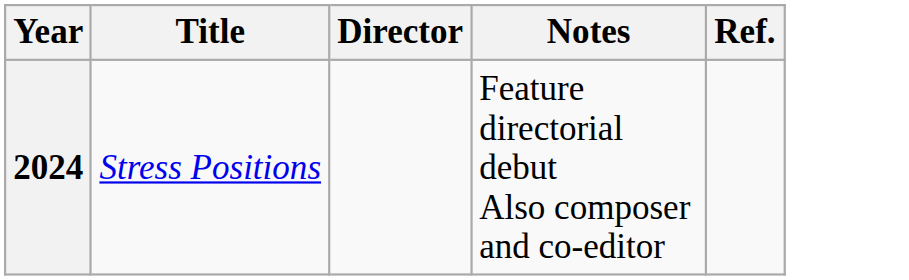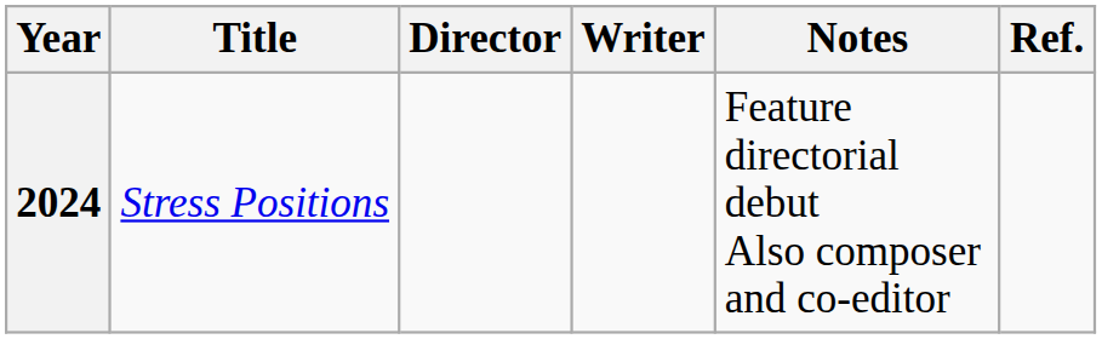 <table class="wikitable">
 <tr>
 <th>Year</th>
 <th>Title</th>
 <th>Director</th>
+<th>Writer</th>
 <th width="100px">Notes</th>
 <th>Ref.</th>
 </tr>
 <tr>
 <th scope="row">2024</th>
 <td><em> <a href='#'>Stress Positions</a></em></td>
 <td></td>
+<td></td>
 <td>Feature directorial debut <br> Also composer and co-editor</td>
 <td align="center"></td>
 </tr>
 </table>
